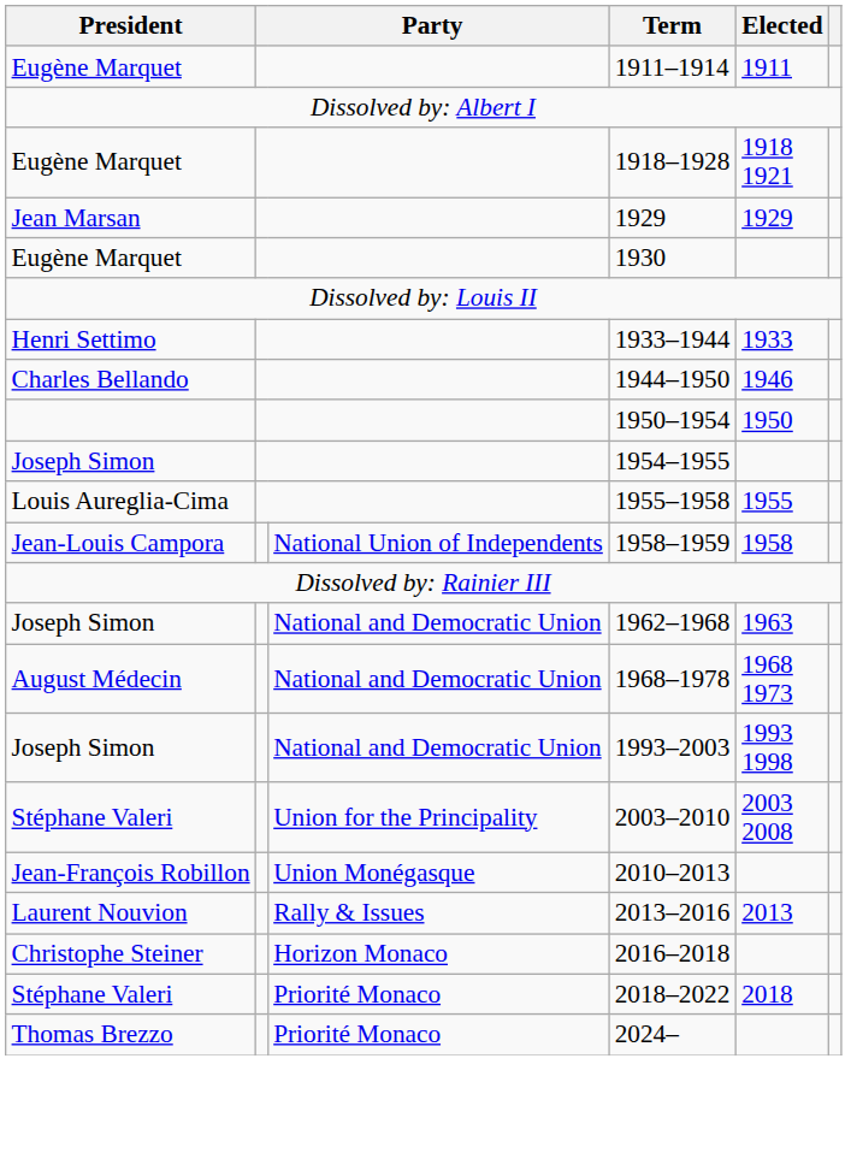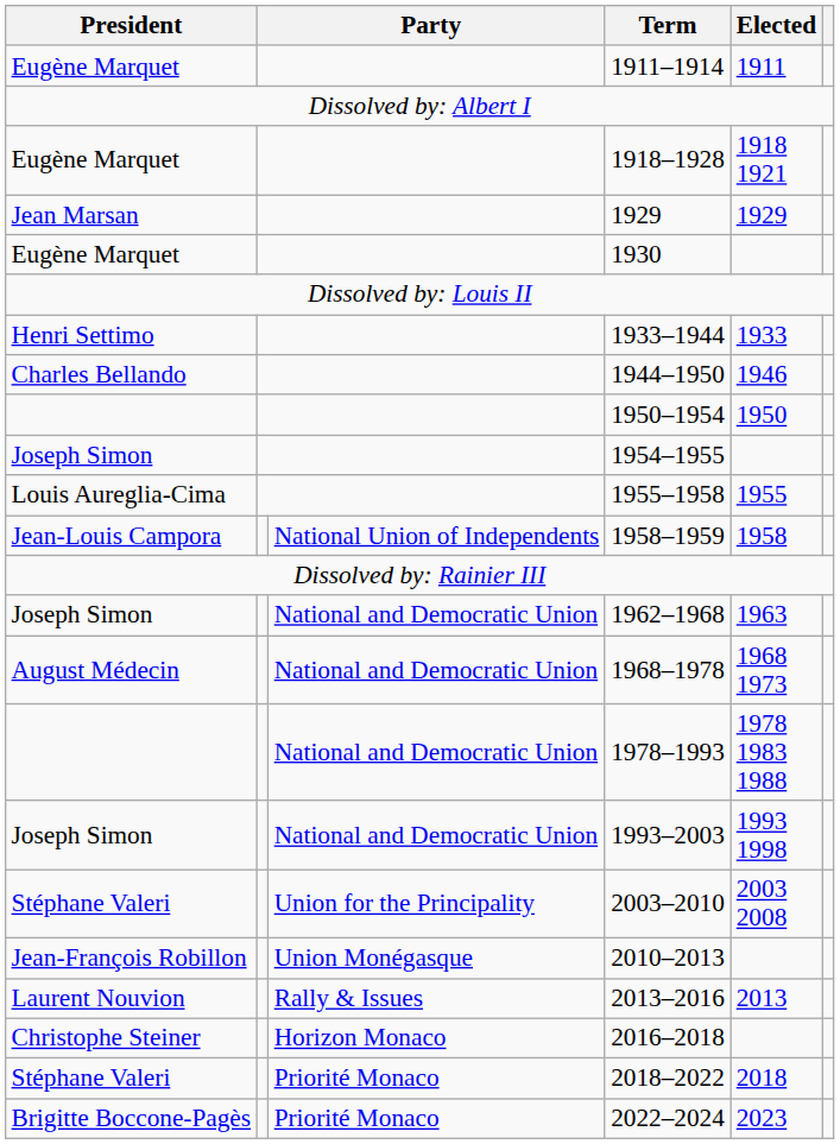 <table class="wikitable">
 <tr>
 <th>President</th>
 <th colspan=2>Party</th>
 <th>Term</th>
 <th>Elected</th>
 <th></th>
 </tr>
 <tr>
 <td><a href='#'>Eugène Marquet</a></td>
 <td colspan=2></td>
 <td>1911–1914</td>
 <td><a href='#'>1911</a></td>
 <td></td>
 </tr>
 <tr>
 <td colspan=6 style="text-align: center;"><em>Dissolved by: <a href='#'>Albert I</a></em></td>
 </tr>
 <tr>
 <td>Eugène Marquet</td>
 <td colspan=2></td>
 <td>1918–1928</td>
 <td><a href='#'>1918</a><br><a href='#'>1921</a></td>
 <td></td>
 </tr>
 <tr>
 <td><a href='#'>Jean Marsan</a></td>
 <td colspan=2></td>
 <td>1929</td>
 <td><a href='#'>1929</a></td>
 <td></td>
 </tr>
 <tr>
 <td>Eugène Marquet</td>
 <td colspan=2></td>
 <td>1930</td>
 <td></td>
 <td></td>
 </tr>
 <tr>
 <td colspan=6 style="text-align: center;"><em>Dissolved by: <a href='#'>Louis II</a></em></td>
 </tr>
 <tr>
 <td><a href='#'>Henri Settimo</a></td>
 <td colspan=2></td>
 <td>1933–1944</td>
 <td><a href='#'>1933</a></td>
 <td></td>
 </tr>
 <tr>
 <td><a href='#'>Charles Bellando</a></td>
 <td colspan=2></td>
 <td>1944–1950</td>
 <td><a href='#'>1946</a></td>
 <td></td>
 </tr>
 <tr>
 <td></td>
 <td colspan=2></td>
 <td>1950–1954</td>
 <td><a href='#'>1950</a></td>
 <td></td>
 </tr>
 <tr>
 <td><a href='#'>Joseph Simon</a></td>
 <td colspan=2></td>
 <td>1954–1955</td>
 <td></td>
 <td></td>
 </tr>
 <tr>
 <td>Louis Aureglia-Cima</td>
 <td colspan=2></td>
 <td>1955–1958</td>
 <td><a href='#'>1955</a></td>
 <td></td>
 </tr>
 <tr>
 <td><a href='#'>Jean-Louis Campora</a></td>
 <td></td>
 <td><a href='#'>National Union of Independents</a></td>
 <td>1958–1959</td>
 <td><a href='#'>1958</a></td>
 <td></td>
 </tr>
 <tr>
 <td colspan=6 style="text-align: center;"><em>Dissolved by: <a href='#'>Rainier III</a></em></td>
 </tr>
 <tr>
 <td>Joseph Simon</td>
 <td bgcolor=></td>
 <td><a href='#'>National and Democratic Union</a></td>
 <td>1962–1968</td>
 <td><a href='#'>1963</a></td>
 <td></td>
 </tr>
 <tr>
 <td><a href='#'>August Médecin</a></td>
 <td bgcolor=></td>
 <td><a href='#'>National and Democratic Union</a></td>
 <td>1968–1978</td>
 <td><a href='#'>1968</a><br><a href='#'>1973</a></td>
 <td></td>
 </tr>
 <tr>
+<td></td>
+<td bgcolor=></td>
+<td><a href='#'>National and Democratic Union</a></td>
+<td>1978–1993</td>
+<td><a href='#'>1978</a><br><a href='#'>1983</a><br><a href='#'>1988</a></td>
+<td></td>
+</tr>
+<tr>
 <td>Joseph Simon</td>
 <td bgcolor=></td>
 <td><a href='#'>National and Democratic Union</a></td>
 <td>1993–2003</td>
 <td><a href='#'>1993</a><br><a href='#'>1998</a></td>
 <td></td>
 </tr>
 <tr>
 <td><a href='#'>Stéphane Valeri</a></td>
 <td></td>
 <td><a href='#'>Union for the Principality</a></td>
 <td>2003–2010</td>
 <td><a href='#'>2003</a><br><a href='#'>2008</a></td>
 <td></td>
 </tr>
 <tr>
 <td><a href='#'>Jean-François Robillon</a></td>
 <td bgcolor=></td>
 <td><a href='#'>Union Monégasque</a></td>
 <td>2010–2013</td>
 <td></td>
 <td></td>
 </tr>
 <tr>
 <td><a href='#'>Laurent Nouvion</a></td>
 <td bgcolor=></td>
 <td><a href='#'>Rally & Issues</a></td>
 <td>2013–2016</td>
 <td><a href='#'>2013</a></td>
 <td></td>
 </tr>
 <tr>
 <td><a href='#'>Christophe Steiner</a></td>
 <td bgcolor=></td>
 <td><a href='#'>Horizon Monaco</a></td>
 <td>2016–2018</td>
 <td></td>
 <td></td>
 </tr>
 <tr>
 <td><a href='#'>Stéphane Valeri</a></td>
 <td bgcolor=></td>
 <td><a href='#'>Priorité Monaco</a></td>
 <td>2018–2022</td>
 <td><a href='#'>2018</a></td>
 <td></td>
 </tr>
 <tr>
-<td><a href='#'>Thomas Brezzo</a></td>
+<td><a href='#'>Brigitte Boccone-Pagès</a></td>
 <td bgcolor=></td>
 <td><a href='#'>Priorité Monaco</a></td>
-<td>2024–</td>
-<td></td>
+<td>2022–2024</td>
+<td><a href='#'>2023</a></td>
 <td></td>
 </tr>
 </table>
